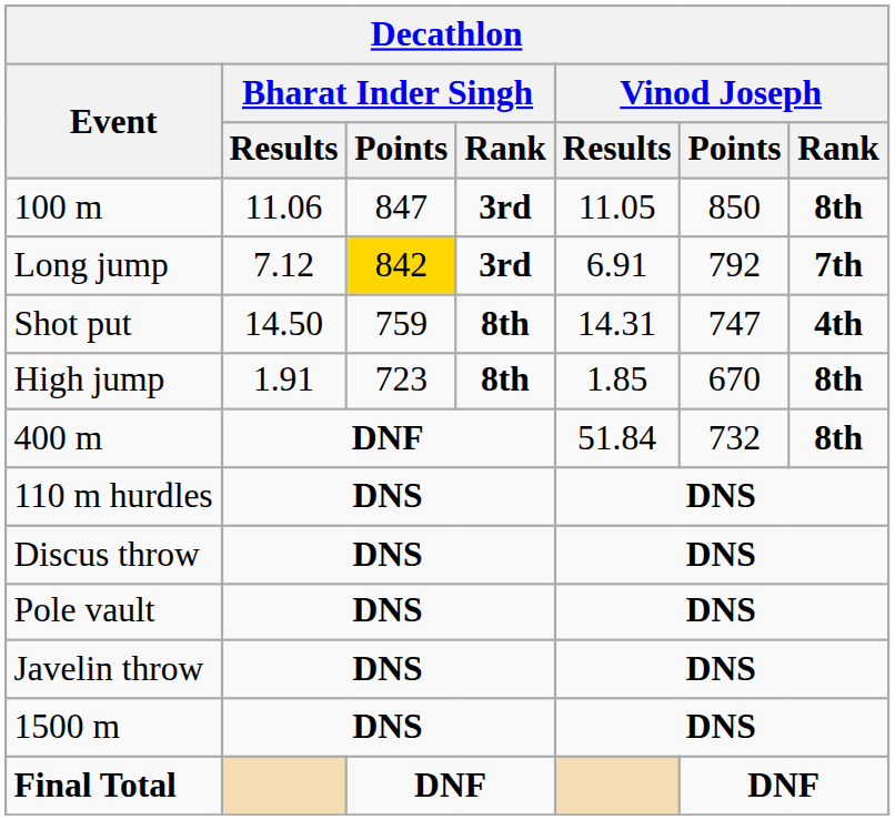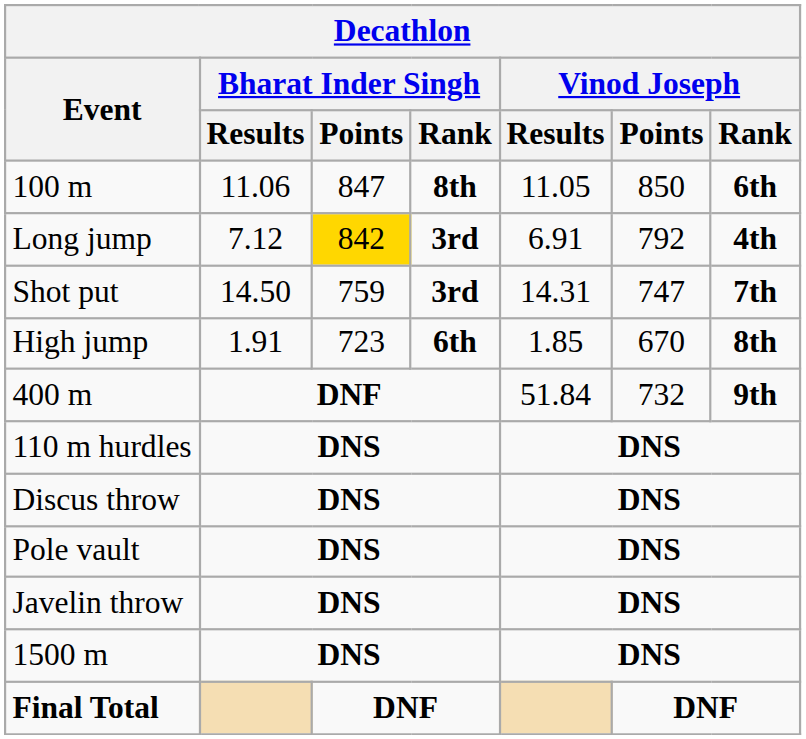 <table class=wikitable style="font-size:90%">
 <tr>
 <th colspan=8><a href='#'>Decathlon</a></th>
 </tr>
 <tr>
 <th rowspan=2>Event</th>
 <th colspan=3><a href='#'>Bharat Inder Singh</a></th>
 <th colspan=3><a href='#'>Vinod Joseph</a></th>
 </tr>
 <tr>
 <th>Results</th>
 <th>Points</th>
 <th>Rank</th>
 <th>Results</th>
 <th>Points</th>
 <th>Rank</th>
 </tr>
 <tr>
 <td>100 m</td>
 <td align=center>11.06</td>
 <td align=center>847</td>
-<td align=center><strong>3rd</strong></td>
+<td align=center><strong>8th</strong></td>
 <td align=center>11.05</td>
 <td align=center>850</td>
-<td align=center><strong>8th</strong></td>
+<td align=center><strong>6th</strong></td>
 </tr>
 <tr>
 <td>Long jump</td>
 <td align=center>7.12</td>
 <td align=center style="background: gold;">842</td>
 <td align=center><strong>3rd</strong></td>
 <td align=center>6.91</td>
 <td align=center>792</td>
-<td align=center><strong>7th</strong></td>
+<td align=center><strong>4th</strong></td>
 </tr>
 <tr>
 <td>Shot put</td>
 <td align=center>14.50</td>
 <td align=center>759</td>
-<td align=center><strong>8th</strong></td>
+<td align=center><strong>3rd</strong></td>
 <td align=center>14.31</td>
 <td align=center>747</td>
-<td align=center><strong>4th</strong></td>
+<td align=center><strong>7th</strong></td>
 </tr>
 <tr>
 <td>High jump</td>
 <td align=center>1.91</td>
 <td align=center>723</td>
-<td align=center><strong>8th</strong></td>
+<td align=center><strong>6th</strong></td>
 <td align=center>1.85</td>
 <td align=center>670</td>
 <td align=center><strong>8th</strong></td>
 </tr>
 <tr>
 <td>400 m</td>
 <td align=center colspan=3><strong>DNF</strong></td>
 <td align=center>51.84</td>
 <td align=center>732</td>
-<td align=center><strong>8th</strong></td>
+<td align=center><strong>9th</strong></td>
 </tr>
 <tr>
 <td>110 m hurdles</td>
 <td align=center colspan=3><strong>DNS</strong></td>
 <td align=center colspan=3><strong>DNS</strong></td>
 </tr>
 <tr>
 <td>Discus throw</td>
 <td align=center colspan=3><strong>DNS</strong></td>
 <td align=center colspan=3><strong>DNS</strong></td>
 </tr>
 <tr>
 <td>Pole vault</td>
 <td align=center colspan=3><strong>DNS</strong></td>
 <td align=center colspan=3><strong>DNS</strong></td>
 </tr>
 <tr>
 <td>Javelin throw</td>
 <td align=center colspan=3><strong>DNS</strong></td>
 <td align=center colspan=3><strong>DNS</strong></td>
 </tr>
 <tr>
 <td>1500 m</td>
 <td align=center colspan=3><strong>DNS</strong></td>
 <td align=center colspan=3><strong>DNS</strong></td>
 </tr>
 <tr>
 <td><strong>Final Total</strong></td>
 <td bgcolor=wheat></td>
 <td align=center colspan=2><strong>DNF</strong></td>
 <td bgcolor=wheat></td>
 <td align=center colspan=2><strong>DNF</strong></td>
 </tr>
 </table>
